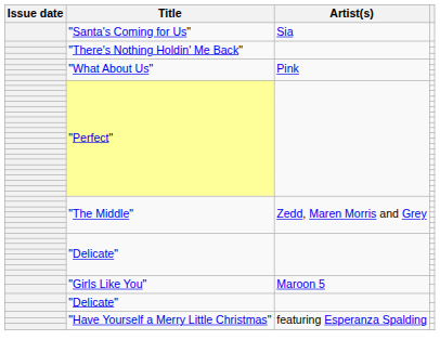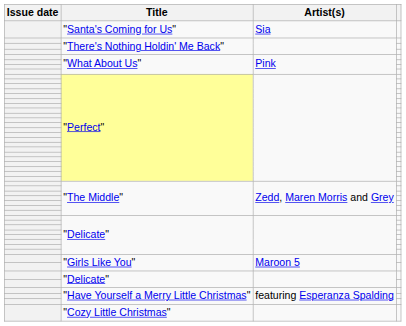 <table class="wikitable sortable plainrowheaders">
 <tr>
 <th scope=col>Issue date</th>
 <th scope=col>Title</th>
 <th scope=col>Artist(s)</th>
 <th scope=col class=unsortable></th>
 </tr>
 <tr>
 <th scope=row></th>
 <td>"<a href='#'>Santa's Coming for Us</a>"</td>
 <td><a href='#'>Sia</a></td>
 <td align=center></td>
 </tr>
 <tr>
 <th scope=row></th>
 <td rowspan="3">"<a href='#'>There's Nothing Holdin' Me Back</a>"</td>
 <td rowspan="3"></td>
 <td align=center></td>
 </tr>
 <tr>
 <th scope=row></th>
 <td align=center></td>
 </tr>
 <tr>
 <th scope=row></th>
 <td align=center></td>
 </tr>
 <tr>
 <th scope=row></th>
 <td rowspan="4">"<a href='#'>What About Us</a>"</td>
 <td rowspan="4"><a href='#'>Pink</a></td>
 <td align=center></td>
 </tr>
 <tr>
 <th scope=row></th>
 <td align=center></td>
 </tr>
 <tr>
 <th scope=row></th>
 <td align=center></td>
 </tr>
 <tr>
 <th scope=row></th>
 <td align=center></td>
 </tr>
 <tr>
 <th scope=row></th>
 <td bgcolor=#FFFF99 rowspan="22">"<a href='#'>Perfect</a>" </td>
 <td rowspan="22"></td>
 <td align=center></td>
 </tr>
 <tr>
 <th scope=row></th>
 <td align=center></td>
 </tr>
 <tr>
 <th scope=row></th>
 <td align=center></td>
 </tr>
 <tr>
 <th scope=row></th>
 <td align=center></td>
 </tr>
 <tr>
 <th scope=row></th>
 <td align=center></td>
 </tr>
 <tr>
 <th scope=row></th>
 <td align=center></td>
 </tr>
 <tr>
 <th scope=row></th>
 <td align=center></td>
 </tr>
 <tr>
 <th scope=row></th>
 <td align=center></td>
 </tr>
 <tr>
 <th scope=row></th>
 <td align=center></td>
 </tr>
 <tr>
 <th scope=row></th>
 <td align=center></td>
 </tr>
 <tr>
 <th scope=row></th>
 <td align=center></td>
 </tr>
 <tr>
 <th scope=row></th>
 <td align=center></td>
 </tr>
 <tr>
 <th scope=row></th>
 <td align=center></td>
 </tr>
 <tr>
 <th scope=row></th>
 <td align=center></td>
 </tr>
 <tr>
 <th scope=row></th>
 <td align=center></td>
 </tr>
 <tr>
 <th scope=row></th>
 <td align=center></td>
 </tr>
 <tr>
 <th scope=row></th>
 <td align=center></td>
 </tr>
 <tr>
 <th scope=row></th>
 <td align=center></td>
 </tr>
 <tr>
 <th scope=row></th>
 <td align=center></td>
 </tr>
 <tr>
 <th scope=row></th>
 <td align=center></td>
 </tr>
 <tr>
 <th scope=row></th>
 <td align=center></td>
 </tr>
 <tr>
 <th scope=row></th>
 <td align=center></td>
 </tr>
 <tr>
 <th scope=row></th>
 <td rowspan="7">"<a href='#'>The Middle</a>"</td>
 <td rowspan="7"><a href='#'>Zedd</a>, <a href='#'>Maren Morris</a> and <a href='#'>Grey</a></td>
 <td align=center></td>
 </tr>
 <tr>
 <th scope=row></th>
 <td align=center></td>
 </tr>
 <tr>
 <th scope=row></th>
 <td align=center></td>
 </tr>
 <tr>
 <th scope=row></th>
 <td align=center></td>
 </tr>
 <tr>
 <th scope=row></th>
 <td align=center></td>
 </tr>
 <tr>
 <th scope=row></th>
 <td align=center></td>
 </tr>
 <tr>
 <th scope=row></th>
 <td align=center></td>
 </tr>
 <tr>
 <th scope=row></th>
 <td rowspan="8">"<a href='#'>Delicate</a>"</td>
 <td rowspan="8"></td>
 <td align=center></td>
 </tr>
 <tr>
 <th scope=row></th>
 <td align=center></td>
 </tr>
 <tr>
 <th scope=row></th>
 <td align=center></td>
 </tr>
 <tr>
 <th scope=row></th>
 <td align=center></td>
 </tr>
 <tr>
 <th scope=row></th>
 <td align=center></td>
 </tr>
 <tr>
 <th scope=row></th>
 <td align=center></td>
 </tr>
 <tr>
 <th scope=row></th>
 <td align=center></td>
 </tr>
 <tr>
 <th scope=row></th>
 <td align=center></td>
 </tr>
 <tr>
 <th scope=row></th>
 <td rowspan="2">"<a href='#'>Girls Like You</a>"</td>
 <td rowspan="2"><a href='#'>Maroon 5</a></td>
 <td align=center></td>
 </tr>
 <tr>
 <th scope=row></th>
 <td align=center></td>
 </tr>
 <tr>
 <th scope=row></th>
 <td rowspan="2">"<a href='#'>Delicate</a>"</td>
 <td rowspan="2"></td>
 <td align=center></td>
 </tr>
 <tr>
 <th scope=row></th>
 <td align=center></td>
 </tr>
 <tr>
 <th scope=row></th>
 <td rowspan="3">"<a href='#'>Have Yourself a Merry Little Christmas</a>"</td>
 <td rowspan="3"> featuring <a href='#'>Esperanza Spalding</a></td>
 <td align=center></td>
 </tr>
 <tr>
 <th scope=row></th>
 <td align=center></td>
 </tr>
 <tr>
 <th scope=row></th>
 <td align=center></td>
 </tr>
+<tr>
+<th scope=row></th>
+<td>"<a href='#'>Cozy Little Christmas</a>"</td>
+<td></td>
+<td align=center></td>
+</tr>
 </table>
